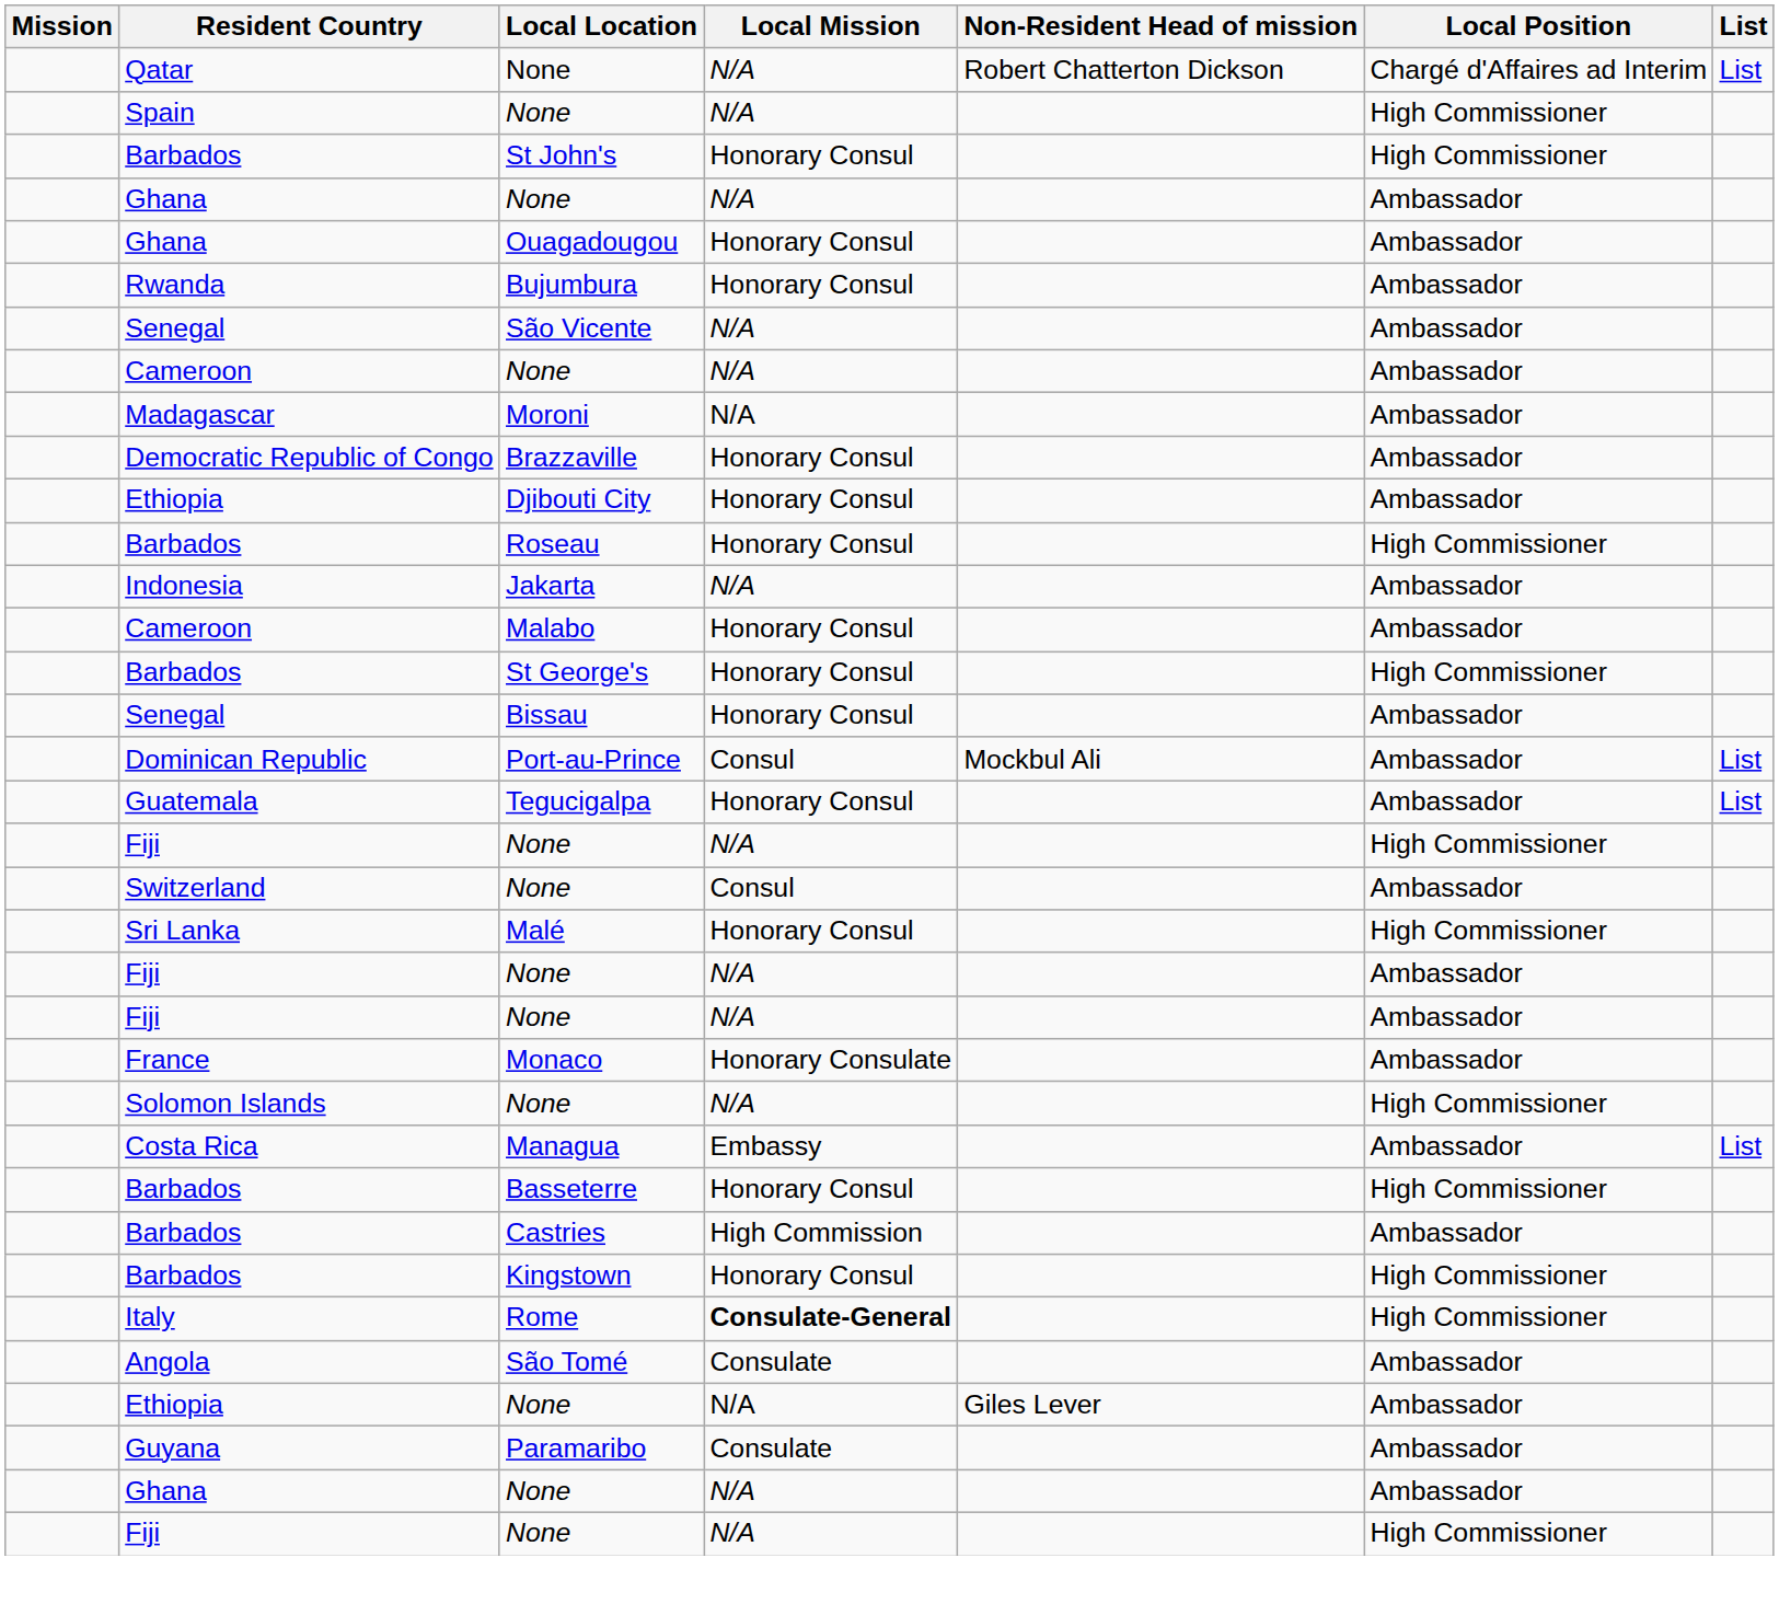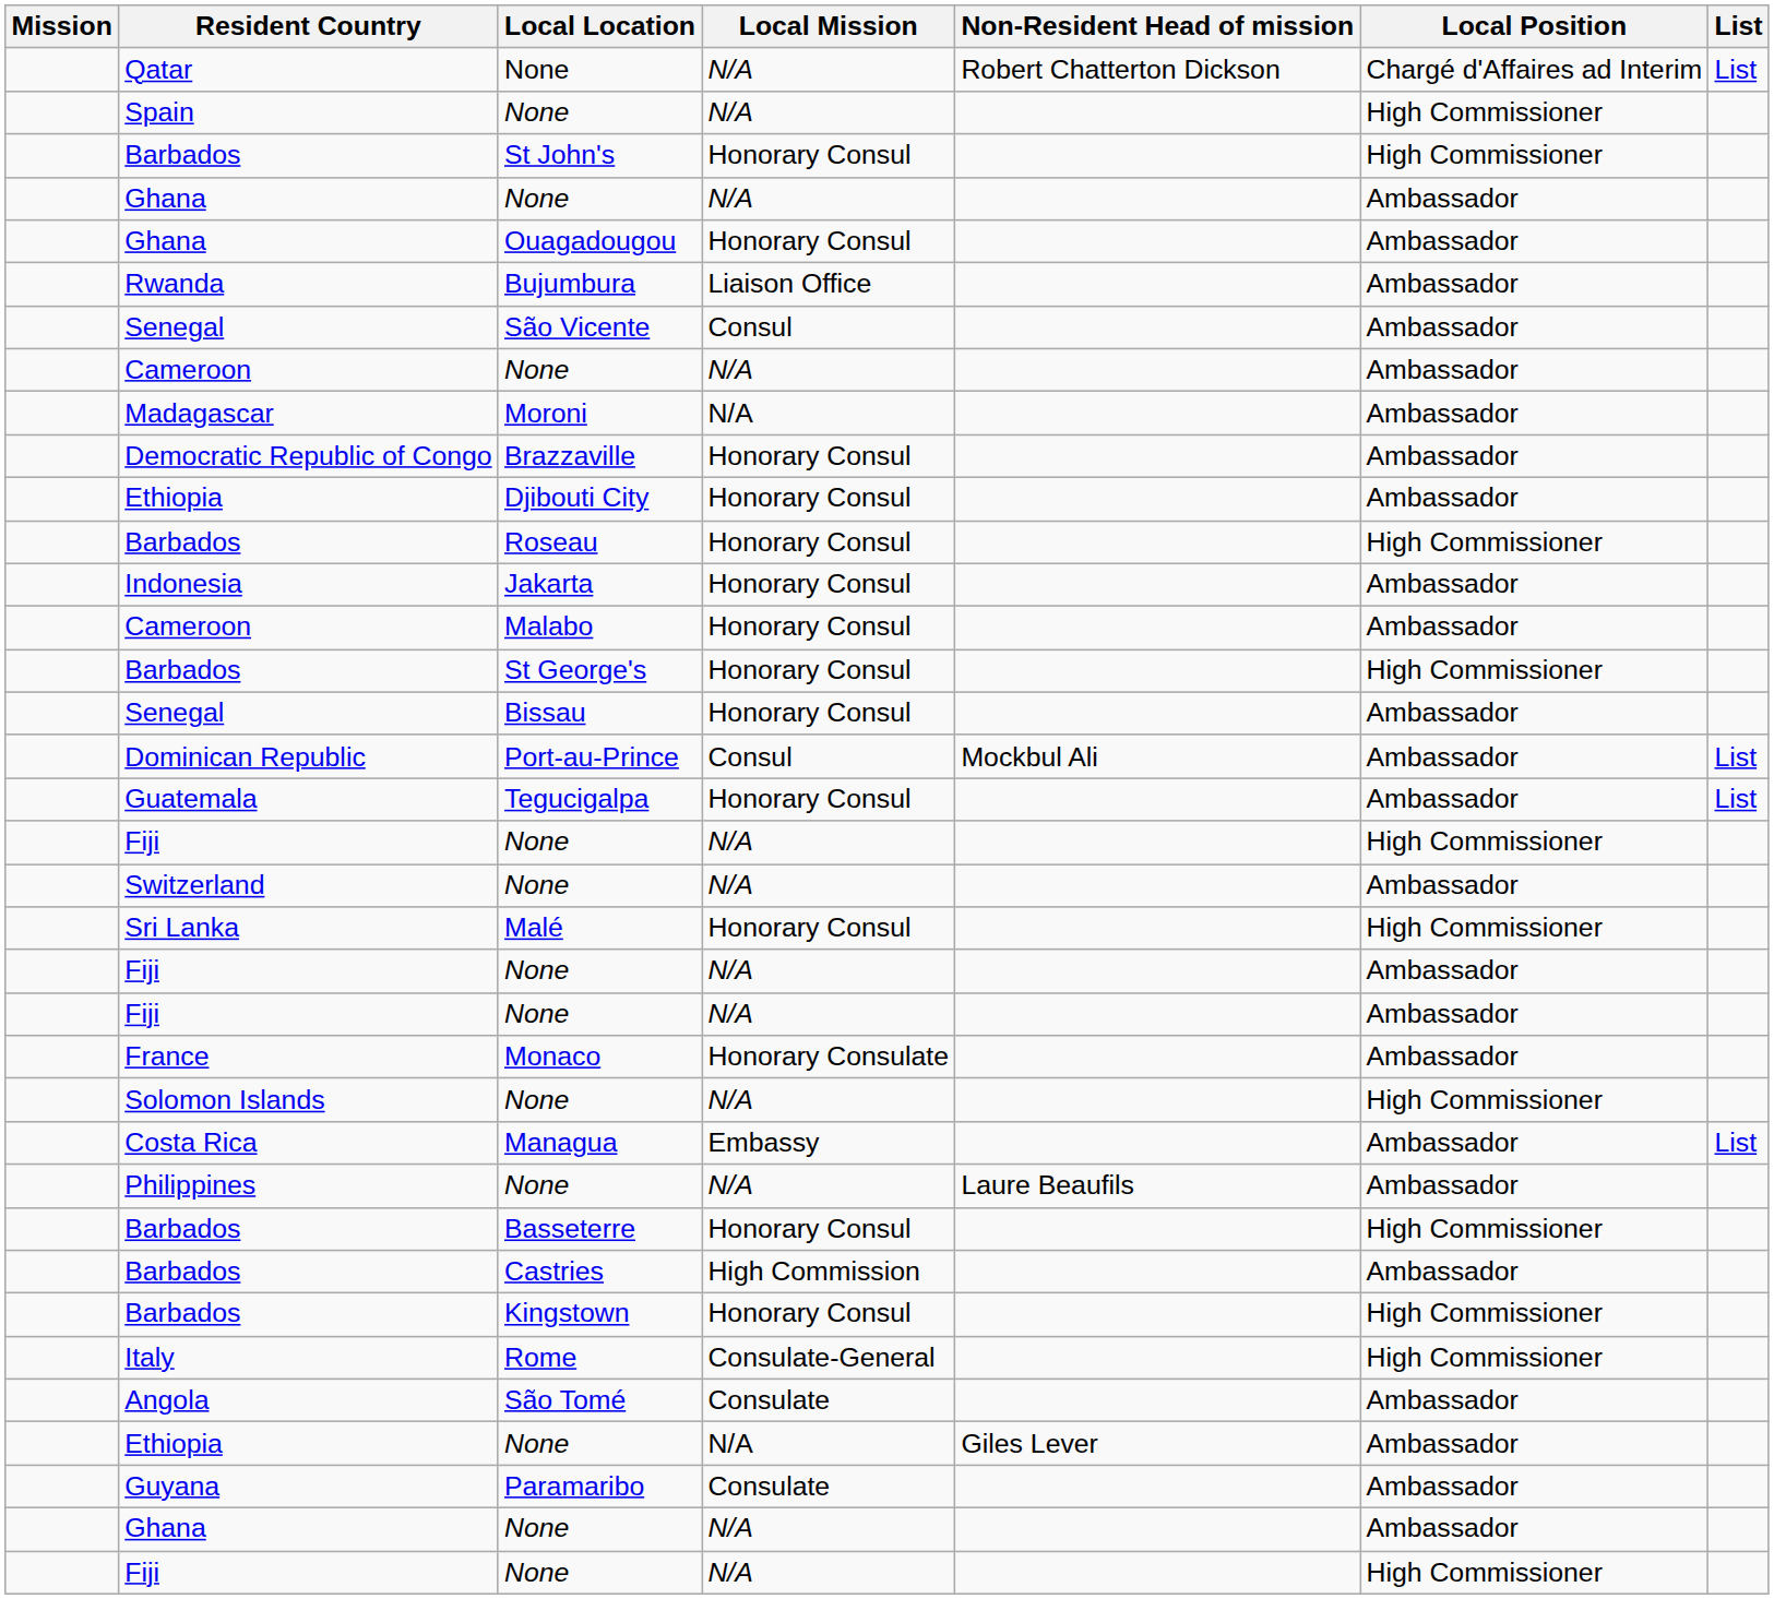 <table class="wikitable">
 <tr>
 <th>Mission</th>
 <th>Resident Country</th>
 <th>Local Location</th>
 <th>Local Mission</th>
 <th>Non-Resident Head of mission</th>
 <th>Local Position</th>
 <th>List</th>
 </tr>
 <tr>
 <td></td>
 <td><a href='#'>Qatar</a></td>
 <td>None</td>
 <td><em>N/A</em></td>
 <td>Robert Chatterton Dickson</td>
 <td>Chargé d'Affaires ad Interim</td>
 <td><a href='#'>List</a></td>
 </tr>
 <tr>
 <td></td>
 <td><a href='#'>Spain</a></td>
 <td><em>None</em></td>
 <td><em>N/A</em></td>
 <td></td>
 <td>High Commissioner</td>
 <td></td>
 </tr>
 <tr>
 <td></td>
 <td><a href='#'>Barbados</a></td>
 <td><a href='#'>St John's</a></td>
 <td>Honorary Consul</td>
 <td></td>
 <td>High Commissioner</td>
 <td></td>
 </tr>
 <tr>
 <td></td>
 <td><a href='#'>Ghana</a></td>
 <td><em>None</em></td>
 <td><em>N/A</em></td>
 <td></td>
 <td>Ambassador</td>
 <td></td>
 </tr>
 <tr>
 <td></td>
 <td><a href='#'>Ghana</a></td>
 <td><a href='#'>Ouagadougou</a></td>
 <td>Honorary Consul</td>
 <td></td>
 <td>Ambassador</td>
 <td></td>
 </tr>
 <tr>
 <td></td>
 <td><a href='#'>Rwanda</a></td>
 <td><a href='#'>Bujumbura</a></td>
-<td>Honorary Consul</td>
+<td>Liaison Office</td>
 <td></td>
 <td>Ambassador</td>
 <td></td>
 </tr>
 <tr>
 <td></td>
 <td><a href='#'>Senegal</a></td>
 <td><a href='#'>São Vicente</a></td>
-<td><em>N/A</em></td>
+<td>Consul</td>
 <td></td>
 <td>Ambassador</td>
 <td></td>
 </tr>
 <tr>
 <td></td>
 <td><a href='#'>Cameroon</a></td>
 <td><em>None</em></td>
 <td><em>N/A</em></td>
 <td></td>
 <td>Ambassador</td>
 <td></td>
 </tr>
 <tr>
 <td></td>
 <td><a href='#'>Madagascar</a></td>
 <td><a href='#'>Moroni</a></td>
 <td>N/A</td>
 <td></td>
 <td>Ambassador</td>
 <td></td>
 </tr>
 <tr>
 <td></td>
 <td><a href='#'>Democratic Republic of Congo</a></td>
 <td><a href='#'>Brazzaville</a></td>
 <td>Honorary Consul</td>
 <td></td>
 <td>Ambassador</td>
 <td></td>
 </tr>
 <tr>
 <td></td>
 <td><a href='#'>Ethiopia</a></td>
 <td><a href='#'>Djibouti City</a></td>
 <td>Honorary Consul</td>
 <td></td>
 <td>Ambassador</td>
 <td></td>
 </tr>
 <tr>
 <td></td>
 <td><a href='#'>Barbados</a></td>
 <td><a href='#'>Roseau</a></td>
 <td>Honorary Consul</td>
 <td></td>
 <td>High Commissioner</td>
 <td></td>
 </tr>
 <tr>
 <td></td>
 <td><a href='#'>Indonesia</a></td>
 <td><a href='#'>Jakarta</a></td>
-<td><em>N/A</em></td>
+<td>Honorary Consul</td>
 <td></td>
 <td>Ambassador</td>
 <td></td>
 </tr>
 <tr>
 <td></td>
 <td><a href='#'>Cameroon</a></td>
 <td><a href='#'>Malabo</a></td>
 <td>Honorary Consul</td>
 <td></td>
 <td>Ambassador</td>
 <td></td>
 </tr>
 <tr>
 <td></td>
 <td><a href='#'>Barbados</a></td>
 <td><a href='#'>St George's</a></td>
 <td>Honorary Consul</td>
 <td></td>
 <td>High Commissioner</td>
 <td></td>
 </tr>
 <tr>
 <td></td>
 <td><a href='#'>Senegal</a></td>
 <td><a href='#'>Bissau</a></td>
 <td>Honorary Consul</td>
 <td></td>
 <td>Ambassador</td>
 <td></td>
 </tr>
 <tr>
 <td></td>
 <td><a href='#'>Dominican Republic</a></td>
 <td><a href='#'>Port-au-Prince</a></td>
 <td>Consul</td>
 <td>Mockbul Ali</td>
 <td>Ambassador</td>
 <td><a href='#'>List</a></td>
 </tr>
 <tr>
 <td></td>
 <td><a href='#'>Guatemala</a></td>
 <td><a href='#'>Tegucigalpa</a></td>
 <td>Honorary Consul</td>
 <td></td>
 <td>Ambassador</td>
 <td><a href='#'>List</a></td>
 </tr>
 <tr>
 <td></td>
 <td><a href='#'>Fiji</a></td>
 <td><em>None</em></td>
 <td><em>N/A</em></td>
 <td></td>
 <td>High Commissioner</td>
 <td></td>
 </tr>
 <tr>
 <td></td>
 <td><a href='#'>Switzerland</a></td>
 <td><em>None</em></td>
-<td>Consul</td>
+<td><em>N/A</em></td>
 <td></td>
 <td>Ambassador</td>
 <td></td>
 </tr>
 <tr>
 <td></td>
 <td><a href='#'>Sri Lanka</a></td>
 <td><a href='#'>Malé</a></td>
 <td>Honorary Consul</td>
 <td></td>
 <td>High Commissioner</td>
 <td></td>
 </tr>
 <tr>
 <td></td>
 <td><a href='#'>Fiji</a></td>
 <td><em>None</em></td>
 <td><em>N/A</em></td>
 <td></td>
 <td>Ambassador</td>
 <td></td>
 </tr>
 <tr>
 <td></td>
 <td><a href='#'>Fiji</a></td>
 <td><em>None</em></td>
 <td><em>N/A</em></td>
 <td></td>
 <td>Ambassador</td>
 <td></td>
 </tr>
 <tr>
 <td></td>
 <td><a href='#'>France</a></td>
 <td><a href='#'>Monaco</a></td>
 <td>Honorary Consulate</td>
 <td></td>
 <td>Ambassador</td>
 <td></td>
 </tr>
 <tr>
 <td></td>
 <td><a href='#'>Solomon Islands</a></td>
 <td><em>None</em></td>
 <td><em>N/A</em></td>
 <td></td>
 <td>High Commissioner</td>
 <td></td>
 </tr>
 <tr>
 <td></td>
 <td><a href='#'>Costa Rica</a></td>
 <td><a href='#'>Managua</a></td>
 <td>Embassy</td>
 <td></td>
 <td>Ambassador</td>
 <td><a href='#'>List</a></td>
 </tr>
 <tr>
 <td></td>
+<td><a href='#'>Philippines</a></td>
+<td><em>None</em></td>
+<td><em>N/A</em></td>
+<td>Laure Beaufils</td>
+<td>Ambassador</td>
+<td></td>
+</tr>
+<tr>
+<td></td>
 <td><a href='#'>Barbados</a></td>
 <td><a href='#'>Basseterre</a></td>
 <td>Honorary Consul</td>
 <td></td>
 <td>High Commissioner</td>
 <td></td>
 </tr>
 <tr>
 <td></td>
 <td><a href='#'>Barbados</a></td>
 <td><a href='#'>Castries</a></td>
 <td>High Commission</td>
 <td></td>
 <td>Ambassador</td>
 <td></td>
 </tr>
 <tr>
 <td></td>
 <td><a href='#'>Barbados</a></td>
 <td><a href='#'>Kingstown</a></td>
 <td>Honorary Consul</td>
 <td></td>
 <td>High Commissioner</td>
 <td></td>
 </tr>
 <tr>
 <td></td>
 <td><a href='#'>Italy</a></td>
 <td><a href='#'>Rome</a></td>
-<td><strong>Consulate-General</strong></td>
+<td>Consulate-General</td>
 <td></td>
 <td>High Commissioner</td>
 <td></td>
 </tr>
 <tr>
 <td></td>
 <td><a href='#'>Angola</a></td>
 <td><a href='#'>São Tomé</a></td>
 <td>Consulate</td>
 <td></td>
 <td>Ambassador</td>
 <td></td>
 </tr>
 <tr>
 <td></td>
 <td><a href='#'>Ethiopia</a></td>
 <td><em>None</em></td>
 <td>N/A</td>
 <td>Giles Lever</td>
 <td>Ambassador</td>
 <td></td>
 </tr>
 <tr>
 <td></td>
 <td><a href='#'>Guyana</a></td>
 <td><a href='#'>Paramaribo</a></td>
 <td>Consulate</td>
 <td></td>
 <td>Ambassador</td>
 <td></td>
 </tr>
 <tr>
 <td></td>
 <td><a href='#'>Ghana</a></td>
 <td><em>None</em></td>
 <td><em>N/A</em></td>
 <td></td>
 <td>Ambassador</td>
 <td></td>
 </tr>
 <tr>
 <td></td>
 <td><a href='#'>Fiji</a></td>
 <td><em>None</em></td>
 <td><em>N/A</em></td>
 <td></td>
 <td>High Commissioner</td>
 <td></td>
 </tr>
 </table>
